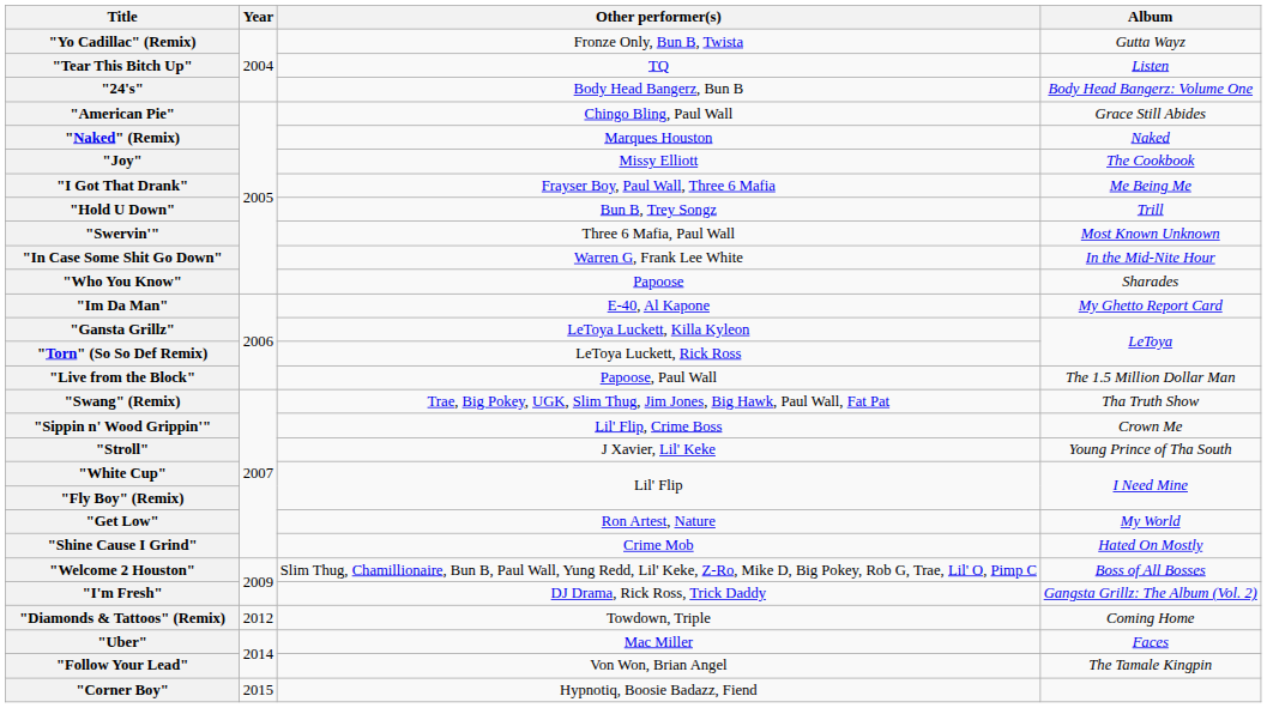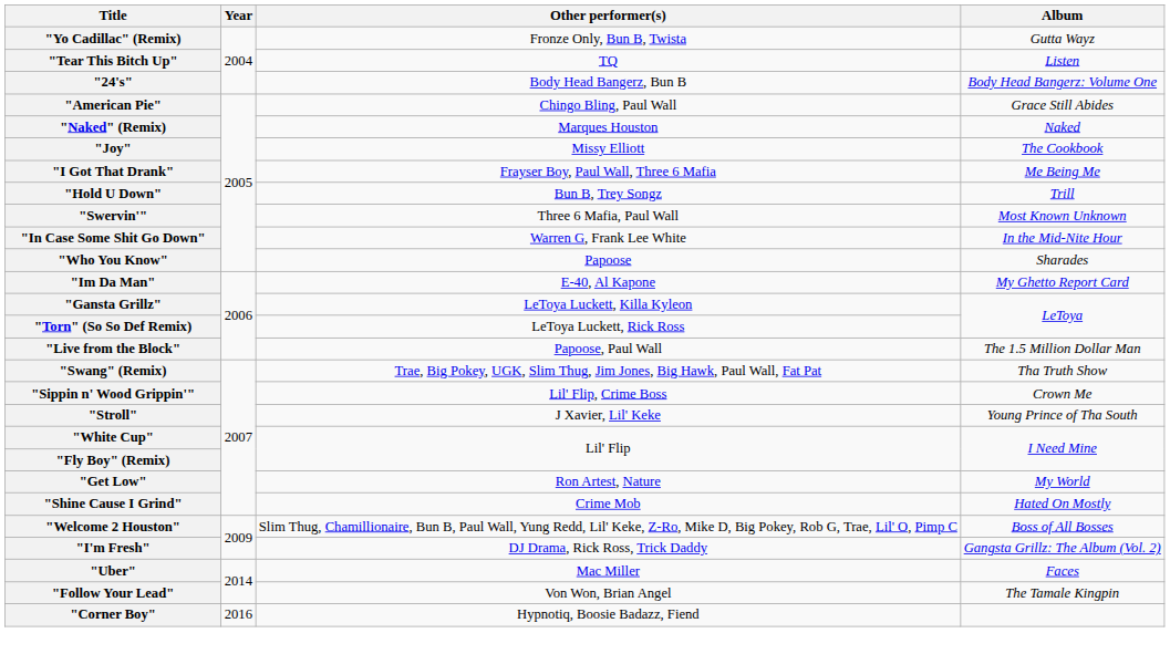 <table class="wikitable plainrowheaders" style="text-align:center;">
 <tr>
 <th scope="col" style="width:15em;">Title</th>
 <th scope="col">Year</th>
 <th scope="col">Other performer(s)</th>
 <th scope="col">Album</th>
 </tr>
 <tr>
 <th scope="row">"Yo Cadillac" (Remix)</th>
 <td rowspan="3">2004</td>
 <td>Fronze Only, <a href='#'>Bun B</a>, <a href='#'>Twista</a></td>
 <td><em>Gutta Wayz</em></td>
 </tr>
 <tr>
 <th scope="row">"Tear This Bitch Up"</th>
 <td><a href='#'>TQ</a></td>
 <td><em><a href='#'>Listen</a></em></td>
 </tr>
 <tr>
 <th scope="row">"24's"</th>
 <td><a href='#'>Body Head Bangerz</a>, Bun B</td>
 <td><em><a href='#'>Body Head Bangerz: Volume One</a></em></td>
 </tr>
 <tr>
 <th scope="row">"American Pie"</th>
 <td rowspan="8">2005</td>
 <td><a href='#'>Chingo Bling</a>, Paul Wall</td>
 <td><em>Grace Still Abides</em></td>
 </tr>
 <tr>
 <th scope="row">"<a href='#'>Naked</a>" (Remix)</th>
 <td><a href='#'>Marques Houston</a></td>
 <td><em><a href='#'>Naked</a></em></td>
 </tr>
 <tr>
 <th scope="row">"Joy"</th>
 <td><a href='#'>Missy Elliott</a></td>
 <td><em><a href='#'>The Cookbook</a></em></td>
 </tr>
 <tr>
 <th scope="row">"I Got That Drank"</th>
 <td><a href='#'>Frayser Boy</a>, <a href='#'>Paul Wall</a>, <a href='#'>Three 6 Mafia</a></td>
 <td><em><a href='#'>Me Being Me</a></em></td>
 </tr>
 <tr>
 <th scope="row">"Hold U Down"</th>
 <td><a href='#'>Bun B</a>, <a href='#'>Trey Songz</a></td>
 <td><em><a href='#'>Trill</a></em></td>
 </tr>
 <tr>
 <th scope="row">"Swervin'"</th>
 <td>Three 6 Mafia, Paul Wall</td>
 <td><em><a href='#'>Most Known Unknown</a></em></td>
 </tr>
 <tr>
 <th scope="row">"In Case Some Shit Go Down"</th>
 <td><a href='#'>Warren G</a>, Frank Lee White</td>
 <td><em><a href='#'>In the Mid-Nite Hour</a></em></td>
 </tr>
 <tr>
 <th scope="row">"Who You Know"</th>
 <td><a href='#'>Papoose</a></td>
 <td><em>Sharades</em></td>
 </tr>
 <tr>
 <th scope="row">"Im Da Man"</th>
 <td rowspan="4">2006</td>
 <td><a href='#'>E-40</a>, <a href='#'>Al Kapone</a></td>
 <td><em><a href='#'>My Ghetto Report Card</a></em></td>
 </tr>
 <tr>
 <th scope="row">"Gansta Grillz"</th>
 <td><a href='#'>LeToya Luckett</a>, <a href='#'>Killa Kyleon</a></td>
 <td rowspan="2"><em><a href='#'>LeToya</a></em></td>
 </tr>
 <tr>
 <th scope="row">"<a href='#'>Torn</a>" (So So Def Remix)</th>
 <td>LeToya Luckett, <a href='#'>Rick Ross</a></td>
 </tr>
 <tr>
 <th scope="row">"Live from the Block"</th>
 <td><a href='#'>Papoose</a>, Paul Wall</td>
 <td><em>The 1.5 Million Dollar Man</em></td>
 </tr>
 <tr>
 <th scope="row">"Swang" (Remix)</th>
 <td rowspan="7">2007</td>
 <td><a href='#'>Trae</a>, <a href='#'>Big Pokey</a>, <a href='#'>UGK</a>, <a href='#'>Slim Thug</a>, <a href='#'>Jim Jones</a>, <a href='#'>Big Hawk</a>, Paul Wall, <a href='#'>Fat Pat</a></td>
 <td><em>Tha Truth Show</em></td>
 </tr>
 <tr>
 <th scope="row">"Sippin n' Wood Grippin'"</th>
 <td><a href='#'>Lil' Flip</a>, <a href='#'>Crime Boss</a></td>
 <td><em>Crown Me</em></td>
 </tr>
 <tr>
 <th scope="row">"Stroll"</th>
 <td>J Xavier, <a href='#'>Lil' Keke</a></td>
 <td><em>Young Prince of Tha South</em></td>
 </tr>
 <tr>
 <th scope="row">"White Cup"</th>
 <td rowspan="2">Lil' Flip</td>
 <td rowspan="2"><em><a href='#'>I Need Mine</a></em></td>
 </tr>
 <tr>
 <th scope="row">"Fly Boy" (Remix)</th>
 </tr>
 <tr>
 <th scope="row">"Get Low"</th>
 <td><a href='#'>Ron Artest</a>, <a href='#'>Nature</a></td>
 <td><em><a href='#'>My World</a></em></td>
 </tr>
 <tr>
 <th scope="row">"Shine Cause I Grind"</th>
 <td><a href='#'>Crime Mob</a></td>
 <td><em><a href='#'>Hated On Mostly</a></em></td>
 </tr>
 <tr>
 <th scope="row">"Welcome 2 Houston"</th>
 <td rowspan="2">2009</td>
 <td>Slim Thug, <a href='#'>Chamillionaire</a>, Bun B, Paul Wall, Yung Redd, Lil' Keke, <a href='#'>Z-Ro</a>, Mike D, Big Pokey, Rob G, Trae, <a href='#'>Lil' O</a>, <a href='#'>Pimp C</a></td>
 <td><em><a href='#'>Boss of All Bosses</a></em></td>
 </tr>
 <tr>
 <th scope="row">"I'm Fresh"</th>
 <td><a href='#'>DJ Drama</a>, Rick Ross, <a href='#'>Trick Daddy</a></td>
 <td><em><a href='#'>Gangsta Grillz: The Album (Vol. 2)</a></em></td>
 </tr>
 <tr>
-<th scope="row">"Diamonds & Tattoos" (Remix)</th>
-<td rowspan="1">2012</td>
-<td>Towdown, Triple</td>
-<td><em>Coming Home</em></td>
-</tr>
-<tr>
 <th scope="row">"Uber"</th>
 <td rowspan="2">2014</td>
 <td><a href='#'>Mac Miller</a></td>
 <td><em><a href='#'>Faces</a></em></td>
 </tr>
 <tr>
 <th scope="row">"Follow Your Lead"</th>
 <td>Von Won, Brian Angel</td>
 <td><em>The Tamale Kingpin</em></td>
 </tr>
 <tr>
 <th scope="row">"Corner Boy"</th>
-<td>2015</td>
+<td>2016</td>
 <td>Hypnotiq, Boosie Badazz, Fiend</td>
 <td></td>
 </tr>
 </table>
